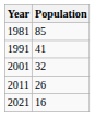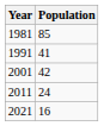 <table class="wikitable">
 <tr>
 <th>Year</th>
 <th>Population</th>
 </tr>
 <tr>
 <td>1981</td>
 <td>85</td>
 </tr>
 <tr>
 <td>1991</td>
 <td>41</td>
 </tr>
 <tr>
 <td>2001</td>
-<td>32</td>
+<td>42</td>
 </tr>
 <tr>
 <td>2011</td>
-<td>26</td>
+<td>24</td>
 </tr>
 <tr>
 <td>2021</td>
 <td>16</td>
 </tr>
 </table>
